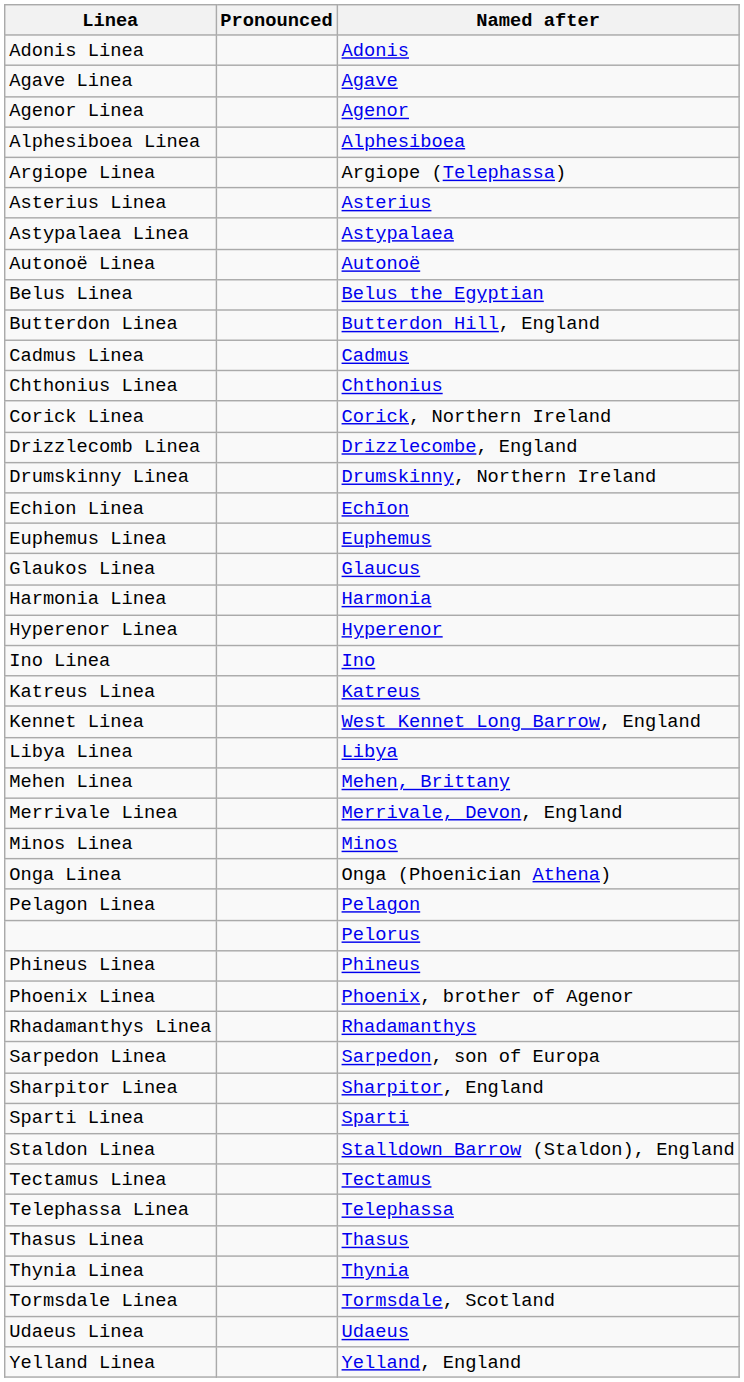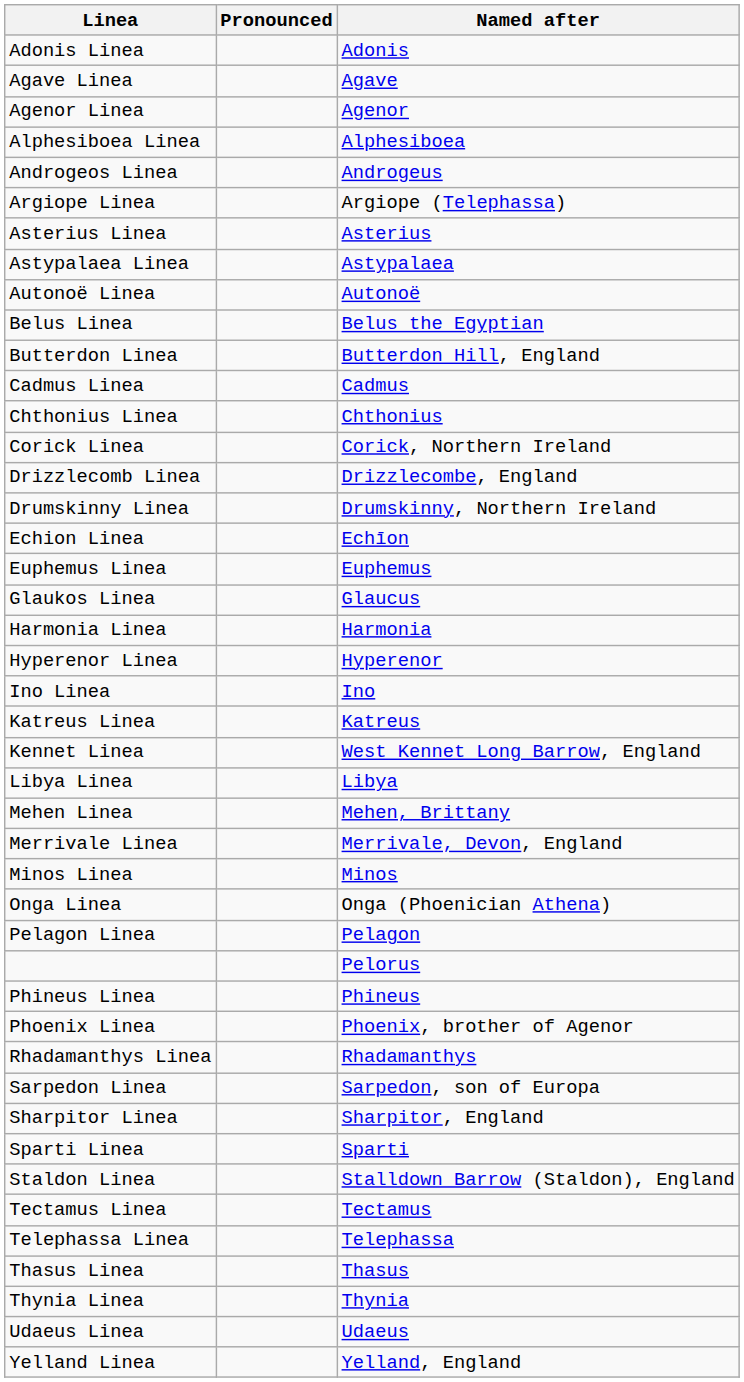 <table class="wikitable">
 <tr>
 <th>Linea</th>
 <th>Pronounced</th>
 <th>Named after</th>
 </tr>
 <tr>
 <td>Adonis Linea</td>
 <td></td>
 <td><a href='#'>Adonis</a></td>
 </tr>
 <tr>
 <td>Agave Linea</td>
 <td></td>
 <td><a href='#'>Agave</a></td>
 </tr>
 <tr>
 <td>Agenor Linea</td>
 <td></td>
 <td><a href='#'>Agenor</a></td>
 </tr>
 <tr>
 <td>Alphesiboea Linea</td>
 <td></td>
 <td><a href='#'>Alphesiboea</a></td>
+</tr>
+<tr>
+<td>Androgeos Linea</td>
+<td></td>
+<td><a href='#'>Androgeus</a></td>
 </tr>
 <tr>
 <td>Argiope Linea</td>
 <td></td>
 <td>Argiope (<a href='#'>Telephassa</a>)</td>
 </tr>
 <tr>
 <td>Asterius Linea</td>
 <td></td>
 <td><a href='#'>Asterius</a></td>
 </tr>
 <tr>
 <td>Astypalaea Linea</td>
 <td></td>
 <td><a href='#'>Astypalaea</a></td>
 </tr>
 <tr>
 <td>Autonoë Linea</td>
 <td></td>
 <td><a href='#'>Autonoë</a></td>
 </tr>
 <tr>
 <td>Belus Linea</td>
 <td></td>
 <td><a href='#'>Belus the Egyptian</a></td>
 </tr>
 <tr>
 <td>Butterdon Linea</td>
 <td></td>
 <td><a href='#'>Butterdon Hill</a>, England</td>
 </tr>
 <tr>
 <td>Cadmus Linea</td>
 <td></td>
 <td><a href='#'>Cadmus</a></td>
 </tr>
 <tr>
 <td>Chthonius Linea</td>
 <td></td>
 <td><a href='#'>Chthonius</a></td>
 </tr>
 <tr>
 <td>Corick Linea</td>
 <td></td>
 <td><a href='#'>Corick</a>, Northern Ireland</td>
 </tr>
 <tr>
 <td>Drizzlecomb Linea</td>
 <td></td>
 <td><a href='#'>Drizzlecombe</a>, England</td>
 </tr>
 <tr>
 <td>Drumskinny Linea</td>
 <td></td>
 <td><a href='#'>Drumskinny</a>, Northern Ireland</td>
 </tr>
 <tr>
 <td>Echion Linea</td>
 <td></td>
 <td><a href='#'>Echīon</a></td>
 </tr>
 <tr>
 <td>Euphemus Linea</td>
 <td></td>
 <td><a href='#'>Euphemus</a></td>
 </tr>
 <tr>
 <td>Glaukos Linea</td>
 <td></td>
 <td><a href='#'>Glaucus</a></td>
 </tr>
 <tr>
 <td>Harmonia Linea</td>
 <td></td>
 <td><a href='#'>Harmonia</a></td>
 </tr>
 <tr>
 <td>Hyperenor Linea</td>
 <td></td>
 <td><a href='#'>Hyperenor</a></td>
 </tr>
 <tr>
 <td>Ino Linea</td>
 <td></td>
 <td><a href='#'>Ino</a></td>
 </tr>
 <tr>
 <td>Katreus Linea</td>
 <td></td>
 <td><a href='#'>Katreus</a></td>
 </tr>
 <tr>
 <td>Kennet Linea</td>
 <td></td>
 <td><a href='#'>West Kennet Long Barrow</a>, England</td>
 </tr>
 <tr>
 <td>Libya Linea</td>
 <td></td>
 <td><a href='#'>Libya</a></td>
 </tr>
 <tr>
 <td>Mehen Linea</td>
 <td></td>
 <td><a href='#'>Mehen, Brittany</a></td>
 </tr>
 <tr>
 <td>Merrivale Linea</td>
 <td></td>
 <td><a href='#'>Merrivale, Devon</a>, England</td>
 </tr>
 <tr>
 <td>Minos Linea</td>
 <td></td>
 <td><a href='#'>Minos</a></td>
 </tr>
 <tr>
 <td>Onga Linea</td>
 <td></td>
 <td>Onga (Phoenician <a href='#'>Athena</a>)</td>
 </tr>
 <tr>
 <td>Pelagon Linea</td>
 <td></td>
 <td><a href='#'>Pelagon</a></td>
 </tr>
 <tr>
 <td></td>
 <td></td>
 <td><a href='#'>Pelorus</a></td>
 </tr>
 <tr>
 <td>Phineus Linea</td>
 <td></td>
 <td><a href='#'>Phineus</a></td>
 </tr>
 <tr>
 <td>Phoenix Linea</td>
 <td></td>
 <td><a href='#'>Phoenix</a>, brother of Agenor</td>
 </tr>
 <tr>
 <td>Rhadamanthys Linea</td>
 <td></td>
 <td><a href='#'>Rhadamanthys</a></td>
 </tr>
 <tr>
 <td>Sarpedon Linea</td>
 <td></td>
 <td><a href='#'>Sarpedon</a>, son of Europa</td>
 </tr>
 <tr>
 <td>Sharpitor Linea</td>
 <td></td>
 <td><a href='#'>Sharpitor</a>, England</td>
 </tr>
 <tr>
 <td>Sparti Linea</td>
 <td></td>
 <td><a href='#'>Sparti</a></td>
 </tr>
 <tr>
 <td>Staldon Linea</td>
 <td></td>
 <td><a href='#'>Stalldown Barrow</a> (Staldon), England</td>
 </tr>
 <tr>
 <td>Tectamus Linea</td>
 <td></td>
 <td><a href='#'>Tectamus</a></td>
 </tr>
 <tr>
 <td>Telephassa Linea</td>
 <td></td>
 <td><a href='#'>Telephassa</a></td>
 </tr>
 <tr>
 <td>Thasus Linea</td>
 <td></td>
 <td><a href='#'>Thasus</a></td>
 </tr>
 <tr>
 <td>Thynia Linea</td>
 <td></td>
 <td><a href='#'>Thynia</a></td>
 </tr>
 <tr>
-<td>Tormsdale Linea</td>
-<td></td>
-<td><a href='#'>Tormsdale</a>, Scotland</td>
-</tr>
-<tr>
 <td>Udaeus Linea</td>
 <td></td>
 <td><a href='#'>Udaeus</a></td>
 </tr>
 <tr>
 <td>Yelland Linea</td>
 <td></td>
 <td><a href='#'>Yelland</a>, England</td>
 </tr>
 </table>
